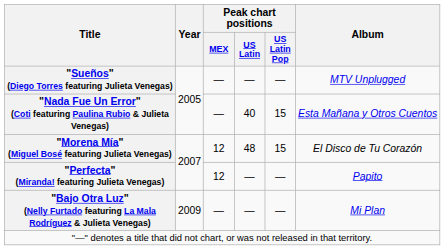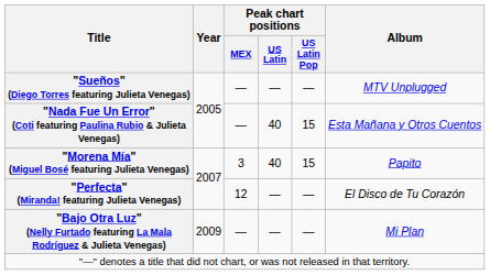 <table class="wikitable plainrowheaders" style="text-align:center">
 <tr>
 <th scope="col" rowspan="2" style="width:16em;">Title</th>
 <th scope="col" rowspan="2">Year</th>
 <th scope="col" colspan="3">Peak chart positions</th>
 <th scope="col" rowspan="2">Album</th>
 </tr>
 <tr>
 <th scope="col" style="width:3em;font-size:85%;"><a href='#'>MEX</a><br></th>
 <th scope="col" style="width:3em;font-size:85%;"><a href='#'>US Latin</a> <br></th>
 <th scope="col" style="width:3em;font-size:85%;"><a href='#'>US Latin Pop</a> <br></th>
 </tr>
 <tr>
 <th scope="row">"<a href='#'>Sueños</a>" <br> <small>(<a href='#'>Diego Torres</a> featuring Julieta Venegas)</small></th>
 <td rowspan="2">2005</td>
 <td>—</td>
 <td>—</td>
 <td>—</td>
 <td><em><a href='#'>MTV Unplugged</a></em></td>
 </tr>
 <tr>
 <th scope="row">"<a href='#'>Nada Fue Un Error</a>" <br> <small>(<a href='#'>Coti</a> featuring <a href='#'>Paulina Rubio</a> & Julieta Venegas)</small></th>
 <td>—</td>
 <td>40</td>
 <td>15</td>
 <td><em><a href='#'>Esta Mañana y Otros Cuentos</a></em></td>
 </tr>
 <tr>
 <th scope="row">"<a href='#'>Morena Mía</a>" <br> <small>(<a href='#'>Miguel Bosé</a> featuring Julieta Venegas)</small></th>
 <td rowspan="2">2007</td>
-<td>12</td>
-<td>48</td>
+<td>3</td>
+<td>40</td>
 <td>15</td>
-<td><em>El Disco de Tu Corazón</em></td>
+<td><em><a href='#'>Papito</a></em></td>
 </tr>
 <tr>
 <th scope="row">"<a href='#'>Perfecta</a>" <br> <small>(<a href='#'>Miranda!</a> featuring Julieta Venegas)</small></th>
 <td>12</td>
 <td>—</td>
 <td>—</td>
-<td><em><a href='#'>Papito</a></em></td>
+<td><em>El Disco de Tu Corazón</em></td>
 </tr>
 <tr>
 <th scope="row">"<a href='#'>Bajo Otra Luz</a>" <br> <small>(<a href='#'>Nelly Furtado</a> featuring <a href='#'>La Mala Rodríguez</a> & Julieta Venegas)</small></th>
 <td rowspan=>2009</td>
 <td>—</td>
 <td>—</td>
 <td>—</td>
 <td><em><a href='#'>Mi Plan</a></em></td>
 </tr>
 <tr>
 <td colspan="14" style="font-size:90%">"—" denotes a title that did not chart, or was not released in that territory.</td>
 </tr>
 </table>
